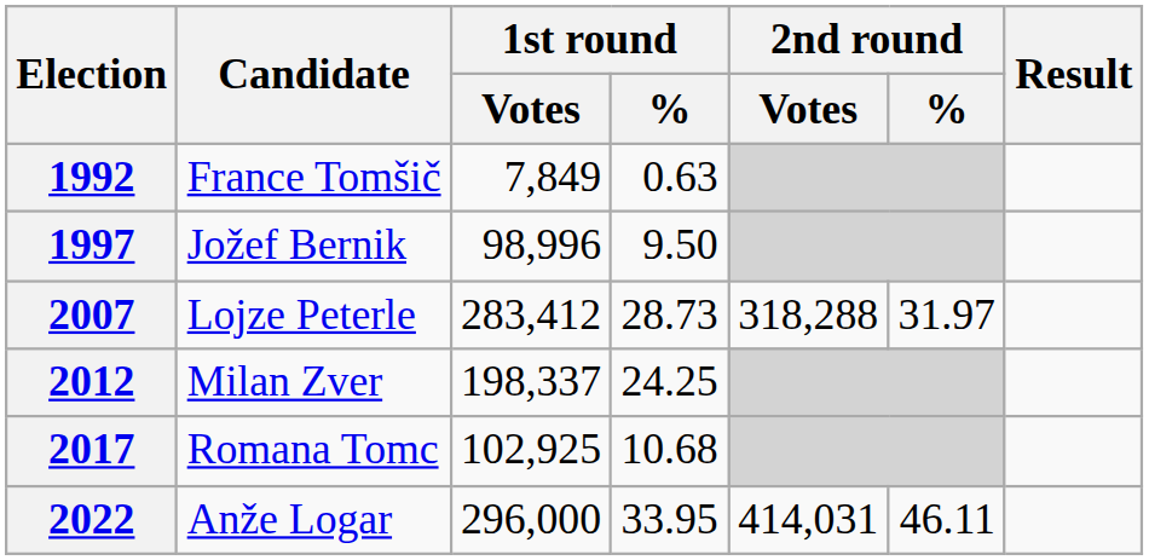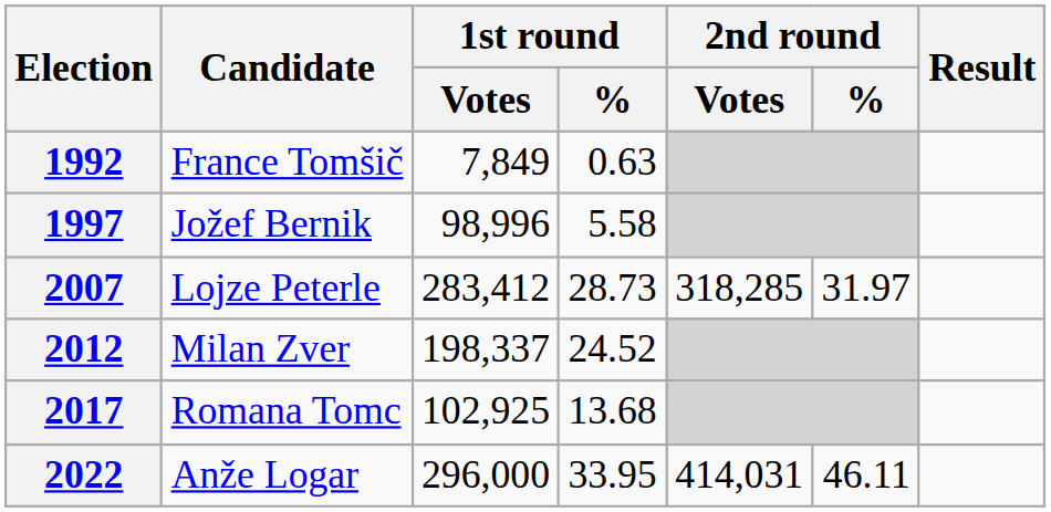 <table class=wikitable style=text-align:right>
 <tr>
 <th rowspan=2>Election</th>
 <th rowspan=2>Candidate</th>
 <th colspan=2>1st round</th>
 <th colspan=2>2nd round</th>
 <th rowspan=2>Result</th>
 </tr>
 <tr>
 <th>Votes</th>
 <th>%</th>
 <th>Votes</th>
 <th>%</th>
 </tr>
 <tr>
 <th><a href='#'>1992</a></th>
 <td align=left><a href='#'>France Tomšič</a></td>
 <td>7,849</td>
 <td>0.63</td>
 <td bgcolor=lightgrey colspan=2></td>
 <td></td>
 </tr>
 <tr>
 <th><a href='#'>1997</a></th>
 <td align=left><a href='#'>Jožef Bernik</a></td>
 <td>98,996</td>
-<td>9.50</td>
+<td>5.58</td>
 <td bgcolor=lightgrey colspan=2></td>
 <td></td>
 </tr>
 <tr>
 <th><a href='#'>2007</a></th>
 <td align=left><a href='#'>Lojze Peterle</a></td>
 <td>283,412</td>
 <td>28.73</td>
-<td>318,288</td>
+<td>318,285</td>
 <td>31.97</td>
 <td></td>
 </tr>
 <tr>
 <th><a href='#'>2012</a></th>
 <td align=left><a href='#'>Milan Zver</a></td>
 <td>198,337</td>
-<td>24.25</td>
+<td>24.52</td>
 <td bgcolor=lightgrey colspan=2></td>
 <td></td>
 </tr>
 <tr>
 <th><a href='#'>2017</a></th>
 <td align=left><a href='#'>Romana Tomc</a></td>
 <td>102,925</td>
-<td>10.68</td>
+<td>13.68</td>
 <td bgcolor=lightgrey colspan=2></td>
 <td></td>
 </tr>
 <tr>
 <th><a href='#'>2022</a></th>
 <td align=left><a href='#'>Anže Logar</a></td>
 <td>296,000</td>
 <td>33.95</td>
 <td>414,031</td>
 <td>46.11</td>
 <td></td>
 </tr>
 </table>
